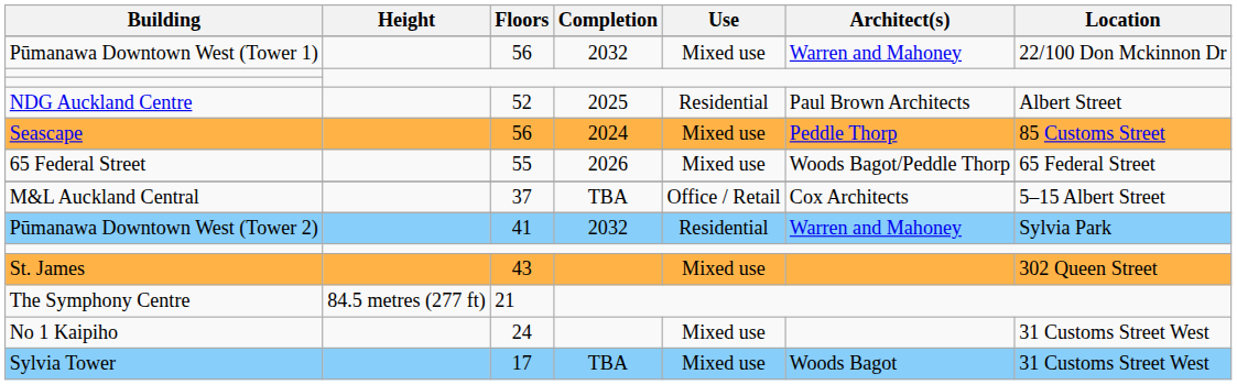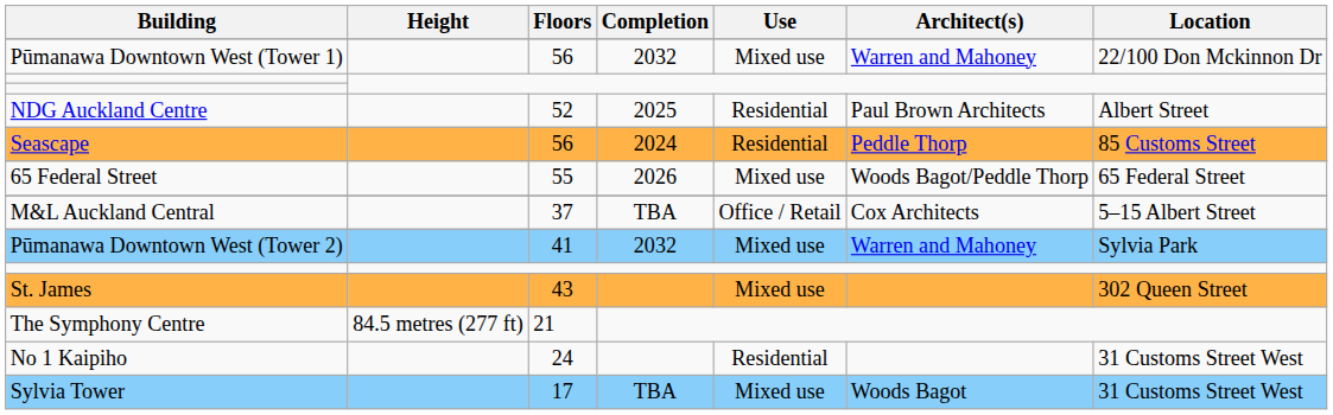 <table class="wikitable">
 <tr>
 <th>Building</th>
 <th>Height</th>
 <th>Floors</th>
 <th>Completion</th>
 <th>Use</th>
 <th>Architect(s)</th>
 <th>Location</th>
 </tr>
 <tr>
 </tr>
 <tr style="background:">
 <td>Pūmanawa Downtown West (Tower 1)</td>
 <td align="center"></td>
 <td align="center">56</td>
 <td align="center">2032</td>
 <td align="center">Mixed use</td>
 <td><a href='#'>Warren and Mahoney</a></td>
 <td>22/100 Don Mckinnon Dr</td>
 </tr>
 <tr>
 <td></td>
 </tr>
 <tr>
 <td></td>
 </tr>
 <tr style="background:">
 <td><a href='#'>NDG Auckland Centre</a></td>
 <td align="center"></td>
 <td align="center">52</td>
 <td align="center">2025</td>
 <td align="center">Residential</td>
 <td>Paul Brown Architects</td>
 <td>Albert Street</td>
 </tr>
 <tr>
 </tr>
 <tr>
 </tr>
 <tr style="background:#FFB347;">
 <td><a href='#'>Seascape</a></td>
 <td align="center"></td>
 <td align="center">56</td>
 <td align="center">2024</td>
-<td align="center">Mixed use</td>
+<td align="center">Residential</td>
 <td><a href='#'>Peddle Thorp</a></td>
 <td>85 <a href='#'>Customs Street</a></td>
 </tr>
 <tr>
 </tr>
 <tr style="background:">
 <td>65 Federal Street</td>
 <td align="center"></td>
 <td align="center">55</td>
 <td align="center">2026</td>
 <td align="center">Mixed use</td>
 <td>Woods Bagot/Peddle Thorp</td>
 <td>65 Federal Street</td>
 </tr>
 <tr>
 </tr>
 <tr style="background:">
 <td>M&L Auckland Central</td>
 <td align="center"></td>
 <td align="center">37</td>
 <td align="center">TBA</td>
 <td align="center">Office / Retail</td>
 <td>Cox Architects</td>
 <td>5–15 Albert Street</td>
 </tr>
 <tr>
 </tr>
 <tr style="background:#87CEFA;">
 <td>Pūmanawa Downtown West (Tower 2)</td>
 <td align="center"></td>
 <td align="center">41</td>
 <td align="center">2032</td>
-<td align="center">Residential</td>
+<td align="center">Mixed use</td>
 <td><a href='#'>Warren and Mahoney</a></td>
 <td>Sylvia Park</td>
 </tr>
 <tr>
 <td></td>
 </tr>
 <tr style="background:#FFB347;">
 <td>St. James</td>
 <td align="center"></td>
 <td align="center">43</td>
 <td align="center"></td>
 <td align="center">Mixed use</td>
 <td></td>
 <td>302 Queen Street</td>
 </tr>
 <tr>
 <td>The Symphony Centre</td>
 <td>84.5 metres (277 ft)</td>
 <td>21</td>
 </tr>
 <tr style="background:">
 <td>No 1 Kaipiho</td>
 <td align="center"></td>
 <td align="center">24</td>
 <td align="center"></td>
-<td align="center">Mixed use</td>
+<td align="center">Residential</td>
 <td></td>
 <td>31 Customs Street West</td>
 </tr>
 <tr style="background:#87CEFA;">
 <td>Sylvia Tower</td>
 <td align="center"></td>
 <td align="center">17</td>
 <td align="center">TBA</td>
 <td align="center">Mixed use</td>
 <td>Woods Bagot</td>
 <td>31 Customs Street West</td>
 </tr>
 </table>
